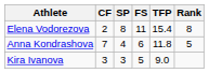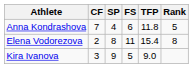 <table class="wikitable" border="1" style="font-size:90%">
 <tr>
 <th>Athlete</th>
 <th>CF</th>
 <th>SP</th>
 <th>FS</th>
 <th>TFP</th>
 <th>Rank</th>
 </tr>
 <tr align=center>
+<td align=left><a href='#'>Anna Kondrashova</a></td>
+<td>7</td>
+<td>4</td>
+<td>6</td>
+<td>11.8</td>
+<td>5</td>
+</tr>
+<tr align=center>
 <td align=left><a href='#'>Elena Vodorezova</a></td>
 <td>2</td>
 <td>8</td>
 <td>11</td>
 <td>15.4</td>
 <td>8</td>
 </tr>
 <tr align=center>
-<td align=left><a href='#'>Anna Kondrashova</a></td>
-<td>7</td>
-<td>4</td>
-<td>6</td>
-<td>11.8</td>
-<td>5</td>
-</tr>
-<tr align=center>
 <td align=left><a href='#'>Kira Ivanova</a></td>
 <td>3</td>
-<td>3</td>
+<td>9</td>
 <td>5</td>
 <td>9.0</td>
 <td></td>
 </tr>
 </table>
